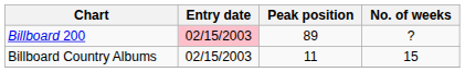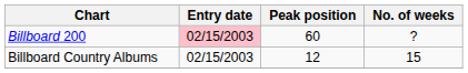 <table border=1 cellspacing=0 cellpadding=2 width="550px" class="wikitable">
 <tr>
 <th align="left">Chart</th>
 <th align="left">Entry date</th>
 <th align="left">Peak position</th>
 <th align="left">No. of weeks</th>
 </tr>
 <tr>
 <td align="left"><a href='#'><em>Billboard</em> 200</a></td>
 <td align="center" style="background: pink;">02/15/2003</td>
-<td align="center">89</td>
+<td align="center">60</td>
 <td align="center">?</td>
 </tr>
 <tr>
 <td align="left">Billboard Country Albums</td>
 <td align="center">02/15/2003</td>
-<td align="center">11</td>
+<td align="center">12</td>
 <td align="center">15</td>
 </tr>
 <tr>
 </tr>
 </table>
